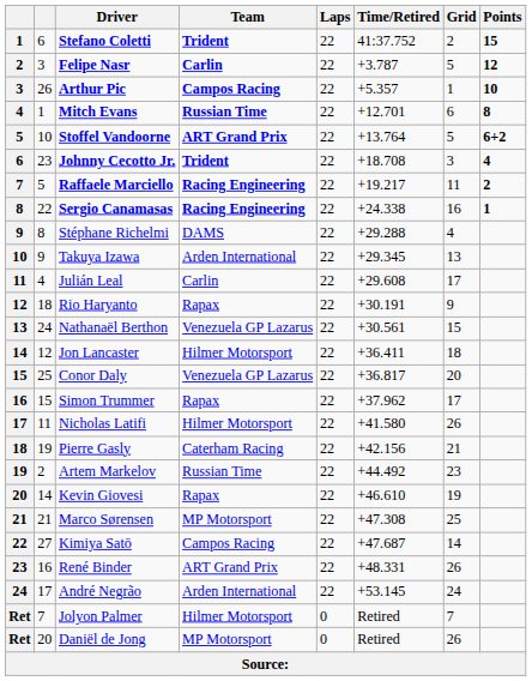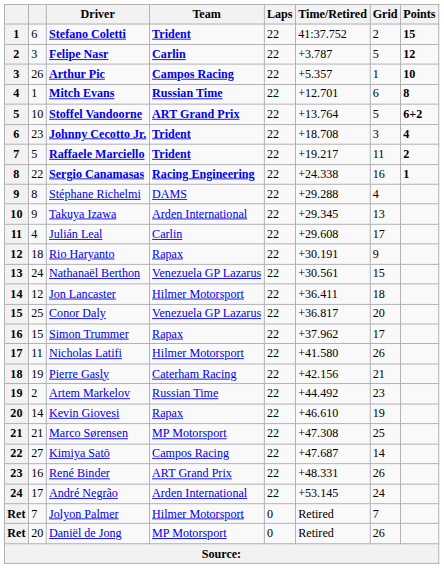 <table class="wikitable" style="font-size:85%">
 <tr>
 <th></th>
 <th></th>
 <th>Driver</th>
 <th>Team</th>
 <th>Laps</th>
 <th>Time/Retired</th>
 <th>Grid</th>
 <th>Points</th>
 </tr>
 <tr>
 <th>1</th>
 <td>6</td>
 <td> <strong><a href='#'>Stefano Coletti</a></strong></td>
 <td><strong><a href='#'>Trident</a></strong></td>
 <td>22</td>
 <td>41:37.752</td>
 <td>2</td>
 <td><strong>15</strong></td>
 </tr>
 <tr>
 <th>2</th>
 <td>3</td>
 <td> <strong><a href='#'>Felipe Nasr</a></strong></td>
 <td><strong><a href='#'>Carlin</a></strong></td>
 <td>22</td>
 <td>+3.787</td>
 <td>5</td>
 <td><strong>12</strong></td>
 </tr>
 <tr>
 <th>3</th>
 <td>26</td>
 <td> <strong><a href='#'>Arthur Pic</a></strong></td>
 <td><strong><a href='#'>Campos Racing</a></strong></td>
 <td>22</td>
 <td>+5.357</td>
 <td>1</td>
 <td><strong>10</strong></td>
 </tr>
 <tr>
 <th>4</th>
 <td>1</td>
 <td> <strong><a href='#'>Mitch Evans</a></strong></td>
 <td><strong><a href='#'>Russian Time</a></strong></td>
 <td>22</td>
 <td>+12.701</td>
 <td>6</td>
 <td><strong>8</strong></td>
 </tr>
 <tr>
 <th>5</th>
 <td>10</td>
 <td> <strong><a href='#'>Stoffel Vandoorne</a></strong></td>
 <td><strong><a href='#'>ART Grand Prix</a></strong></td>
 <td>22</td>
 <td>+13.764</td>
 <td>5</td>
 <td><strong>6+2</strong></td>
 </tr>
 <tr>
 <th>6</th>
 <td>23</td>
 <td> <strong><a href='#'>Johnny Cecotto Jr.</a></strong></td>
 <td><strong><a href='#'>Trident</a></strong></td>
 <td>22</td>
 <td>+18.708</td>
 <td>3</td>
 <td><strong>4</strong></td>
 </tr>
 <tr>
 <th>7</th>
 <td>5</td>
 <td> <strong><a href='#'>Raffaele Marciello</a></strong></td>
-<td><strong><a href='#'>Racing Engineering</a></strong></td>
+<td><strong><a href='#'>Trident</a></strong></td>
 <td>22</td>
 <td>+19.217</td>
 <td>11</td>
 <td><strong>2</strong></td>
 </tr>
 <tr>
 <th>8</th>
 <td>22</td>
 <td> <strong><a href='#'>Sergio Canamasas</a></strong></td>
 <td><strong><a href='#'>Racing Engineering</a></strong></td>
 <td>22</td>
 <td>+24.338</td>
 <td>16</td>
 <td><strong>1</strong></td>
 </tr>
 <tr>
 <th>9</th>
 <td>8</td>
 <td> <a href='#'>Stéphane Richelmi</a></td>
 <td><a href='#'>DAMS</a></td>
 <td>22</td>
 <td>+29.288</td>
 <td>4</td>
 <td></td>
 </tr>
 <tr>
 <th>10</th>
 <td>9</td>
 <td> <a href='#'>Takuya Izawa</a></td>
 <td><a href='#'>Arden International</a></td>
 <td>22</td>
 <td>+29.345</td>
 <td>13</td>
 <td></td>
 </tr>
 <tr>
 <th>11</th>
 <td>4</td>
 <td> <a href='#'>Julián Leal</a></td>
 <td><a href='#'>Carlin</a></td>
 <td>22</td>
 <td>+29.608</td>
 <td>17</td>
 <td></td>
 </tr>
 <tr>
 <th>12</th>
 <td>18</td>
 <td> <a href='#'>Rio Haryanto</a></td>
 <td><a href='#'>Rapax</a></td>
 <td>22</td>
 <td>+30.191</td>
 <td>9</td>
 <td></td>
 </tr>
 <tr>
 <th>13</th>
 <td>24</td>
 <td> <a href='#'>Nathanaël Berthon</a></td>
 <td><a href='#'>Venezuela GP Lazarus</a></td>
 <td>22</td>
 <td>+30.561</td>
 <td>15</td>
 <td></td>
 </tr>
 <tr>
 <th>14</th>
 <td>12</td>
 <td> <a href='#'>Jon Lancaster</a></td>
 <td><a href='#'>Hilmer Motorsport</a></td>
 <td>22</td>
 <td>+36.411</td>
 <td>18</td>
 <td></td>
 </tr>
 <tr>
 <th>15</th>
 <td>25</td>
 <td> <a href='#'>Conor Daly</a></td>
 <td><a href='#'>Venezuela GP Lazarus</a></td>
 <td>22</td>
 <td>+36.817</td>
 <td>20</td>
 <td></td>
 </tr>
 <tr>
 <th>16</th>
 <td>15</td>
 <td> <a href='#'>Simon Trummer</a></td>
 <td><a href='#'>Rapax</a></td>
 <td>22</td>
 <td>+37.962</td>
 <td>17</td>
 <td></td>
 </tr>
 <tr>
 <th>17</th>
 <td>11</td>
 <td> <a href='#'>Nicholas Latifi</a></td>
 <td><a href='#'>Hilmer Motorsport</a></td>
 <td>22</td>
 <td>+41.580</td>
 <td>26</td>
 <td></td>
 </tr>
 <tr>
 <th>18</th>
 <td>19</td>
 <td> <a href='#'>Pierre Gasly</a></td>
 <td><a href='#'>Caterham Racing</a></td>
 <td>22</td>
 <td>+42.156</td>
 <td>21</td>
 <td></td>
 </tr>
 <tr>
 <th>19</th>
 <td>2</td>
 <td> <a href='#'>Artem Markelov</a></td>
 <td><a href='#'>Russian Time</a></td>
 <td>22</td>
 <td>+44.492</td>
 <td>23</td>
 <td></td>
 </tr>
 <tr>
 <th>20</th>
 <td>14</td>
 <td> <a href='#'>Kevin Giovesi</a></td>
 <td><a href='#'>Rapax</a></td>
 <td>22</td>
 <td>+46.610</td>
 <td>19</td>
 <td></td>
 </tr>
 <tr>
 <th>21</th>
 <td>21</td>
 <td> <a href='#'>Marco Sørensen</a></td>
 <td><a href='#'>MP Motorsport</a></td>
 <td>22</td>
 <td>+47.308</td>
 <td>25</td>
 <td></td>
 </tr>
 <tr>
 <th>22</th>
 <td>27</td>
 <td> <a href='#'>Kimiya Satō</a></td>
 <td><a href='#'>Campos Racing</a></td>
 <td>22</td>
 <td>+47.687</td>
 <td>14</td>
 <td></td>
 </tr>
 <tr>
 <th>23</th>
 <td>16</td>
 <td> <a href='#'>René Binder</a></td>
 <td><a href='#'>ART Grand Prix</a></td>
 <td>22</td>
 <td>+48.331</td>
 <td>26</td>
 <td></td>
 </tr>
 <tr>
 <th>24</th>
 <td>17</td>
 <td> <a href='#'>André Negrão</a></td>
 <td><a href='#'>Arden International</a></td>
 <td>22</td>
 <td>+53.145</td>
 <td>24</td>
 <td></td>
 </tr>
 <tr>
 <th>Ret</th>
 <td>7</td>
 <td> <a href='#'>Jolyon Palmer</a></td>
 <td><a href='#'>Hilmer Motorsport</a></td>
 <td>0</td>
 <td>Retired</td>
 <td>7</td>
 <td></td>
 </tr>
 <tr>
 <th>Ret</th>
 <td>20</td>
 <td> <a href='#'>Daniël de Jong</a></td>
 <td><a href='#'>MP Motorsport</a></td>
 <td>0</td>
 <td>Retired</td>
 <td>26</td>
 <td></td>
 </tr>
 <tr>
 <th colspan="8">Source:</th>
 </tr>
 </table>
